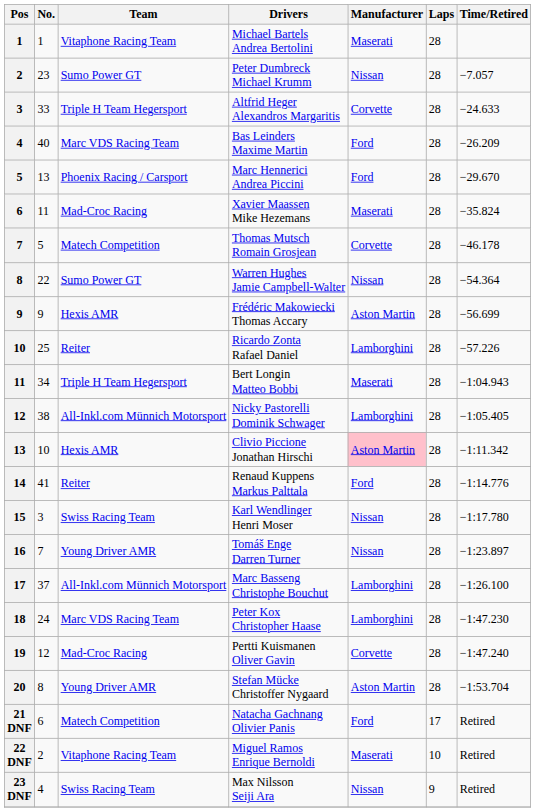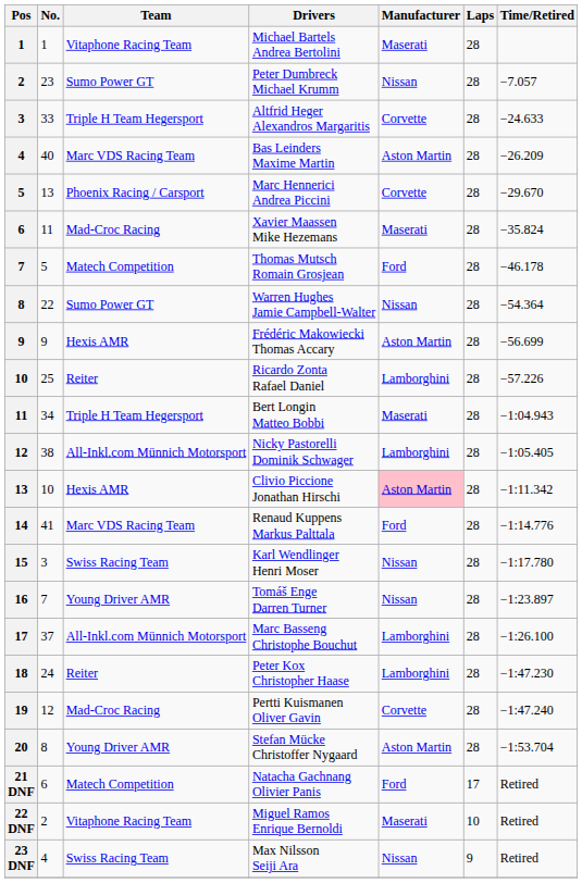 <table class="wikitable" style="font-size: 95%;">
 <tr>
 <th>Pos</th>
 <th>No.</th>
 <th>Team</th>
 <th>Drivers</th>
 <th>Manufacturer</th>
 <th>Laps</th>
 <th>Time/Retired</th>
 </tr>
 <tr>
 <th>1</th>
 <td>1</td>
 <td> <a href='#'>Vitaphone Racing Team</a></td>
 <td> <a href='#'>Michael Bartels</a><br> <a href='#'>Andrea Bertolini</a></td>
 <td><a href='#'>Maserati</a></td>
 <td>28</td>
 <td></td>
 </tr>
 <tr>
 <th>2</th>
 <td>23</td>
 <td> <a href='#'>Sumo Power GT</a></td>
 <td> <a href='#'>Peter Dumbreck</a><br> <a href='#'>Michael Krumm</a></td>
 <td><a href='#'>Nissan</a></td>
 <td>28</td>
 <td>−7.057</td>
 </tr>
 <tr>
 <th>3</th>
 <td>33</td>
 <td> <a href='#'>Triple H Team Hegersport</a></td>
 <td> <a href='#'>Altfrid Heger</a><br> <a href='#'>Alexandros Margaritis</a></td>
 <td><a href='#'>Corvette</a></td>
 <td>28</td>
 <td>−24.633</td>
 </tr>
 <tr>
 <th>4</th>
 <td>40</td>
 <td> <a href='#'>Marc VDS Racing Team</a></td>
 <td> <a href='#'>Bas Leinders</a><br> <a href='#'>Maxime Martin</a></td>
-<td><a href='#'>Ford</a></td>
+<td><a href='#'>Aston Martin</a></td>
 <td>28</td>
 <td>−26.209</td>
 </tr>
 <tr>
 <th>5</th>
 <td>13</td>
 <td> <a href='#'>Phoenix Racing / Carsport</a></td>
 <td> <a href='#'>Marc Hennerici</a><br> <a href='#'>Andrea Piccini</a></td>
-<td><a href='#'>Ford</a></td>
+<td><a href='#'>Corvette</a></td>
 <td>28</td>
 <td>−29.670</td>
 </tr>
 <tr>
 <th>6</th>
 <td>11</td>
 <td> <a href='#'>Mad-Croc Racing</a></td>
 <td> <a href='#'>Xavier Maassen</a><br> Mike Hezemans</td>
 <td><a href='#'>Maserati</a></td>
 <td>28</td>
 <td>−35.824</td>
 </tr>
 <tr>
 <th>7</th>
 <td>5</td>
 <td> <a href='#'>Matech Competition</a></td>
 <td> <a href='#'>Thomas Mutsch</a><br> <a href='#'>Romain Grosjean</a></td>
-<td><a href='#'>Corvette</a></td>
+<td><a href='#'>Ford</a></td>
 <td>28</td>
 <td>−46.178</td>
 </tr>
 <tr>
 <th>8</th>
 <td>22</td>
 <td> <a href='#'>Sumo Power GT</a></td>
 <td> <a href='#'>Warren Hughes</a><br> <a href='#'>Jamie Campbell-Walter</a></td>
 <td><a href='#'>Nissan</a></td>
 <td>28</td>
 <td>−54.364</td>
 </tr>
 <tr>
 <th>9</th>
 <td>9</td>
 <td> <a href='#'>Hexis AMR</a></td>
 <td> <a href='#'>Frédéric Makowiecki</a><br> Thomas Accary</td>
 <td><a href='#'>Aston Martin</a></td>
 <td>28</td>
 <td>−56.699</td>
 </tr>
 <tr>
 <th>10</th>
 <td>25</td>
 <td> <a href='#'>Reiter</a></td>
 <td> <a href='#'>Ricardo Zonta</a><br> Rafael Daniel</td>
 <td><a href='#'>Lamborghini</a></td>
 <td>28</td>
 <td>−57.226</td>
 </tr>
 <tr>
 <th>11</th>
 <td>34</td>
 <td> <a href='#'>Triple H Team Hegersport</a></td>
 <td> Bert Longin<br> <a href='#'>Matteo Bobbi</a></td>
 <td><a href='#'>Maserati</a></td>
 <td>28</td>
 <td>−1:04.943</td>
 </tr>
 <tr>
 <th>12</th>
 <td>38</td>
 <td> <a href='#'>All-Inkl.com Münnich Motorsport</a></td>
 <td> <a href='#'>Nicky Pastorelli</a><br> <a href='#'>Dominik Schwager</a></td>
 <td><a href='#'>Lamborghini</a></td>
 <td>28</td>
 <td>−1:05.405</td>
 </tr>
 <tr>
 <th>13</th>
 <td>10</td>
 <td> <a href='#'>Hexis AMR</a></td>
 <td> <a href='#'>Clivio Piccione</a><br> Jonathan Hirschi</td>
 <td style="background: pink;"><a href='#'>Aston Martin</a></td>
 <td>28</td>
 <td>−1:11.342</td>
 </tr>
 <tr>
 <th>14</th>
 <td>41</td>
-<td> <a href='#'>Reiter</a></td>
+<td> <a href='#'>Marc VDS Racing Team</a></td>
 <td> Renaud Kuppens<br> <a href='#'>Markus Palttala</a></td>
 <td><a href='#'>Ford</a></td>
 <td>28</td>
 <td>−1:14.776</td>
 </tr>
 <tr>
 <th>15</th>
 <td>3</td>
 <td> <a href='#'>Swiss Racing Team</a></td>
 <td> <a href='#'>Karl Wendlinger</a><br> Henri Moser</td>
 <td><a href='#'>Nissan</a></td>
 <td>28</td>
 <td>−1:17.780</td>
 </tr>
 <tr>
 <th>16</th>
 <td>7</td>
 <td> <a href='#'>Young Driver AMR</a></td>
 <td> <a href='#'>Tomáš Enge</a><br> <a href='#'>Darren Turner</a></td>
 <td><a href='#'>Nissan</a></td>
 <td>28</td>
 <td>−1:23.897</td>
 </tr>
 <tr>
 <th>17</th>
 <td>37</td>
 <td> <a href='#'>All-Inkl.com Münnich Motorsport</a></td>
 <td> <a href='#'>Marc Basseng</a><br> <a href='#'>Christophe Bouchut</a></td>
 <td><a href='#'>Lamborghini</a></td>
 <td>28</td>
 <td>−1:26.100</td>
 </tr>
 <tr>
 <th>18</th>
 <td>24</td>
-<td> <a href='#'>Marc VDS Racing Team</a></td>
+<td> <a href='#'>Reiter</a></td>
 <td> <a href='#'>Peter Kox</a><br> <a href='#'>Christopher Haase</a></td>
 <td><a href='#'>Lamborghini</a></td>
 <td>28</td>
 <td>−1:47.230</td>
 </tr>
 <tr>
 <th>19</th>
 <td>12</td>
 <td> <a href='#'>Mad-Croc Racing</a></td>
 <td> Pertti Kuismanen<br> <a href='#'>Oliver Gavin</a></td>
 <td><a href='#'>Corvette</a></td>
 <td>28</td>
 <td>−1:47.240</td>
 </tr>
 <tr>
 <th>20</th>
 <td>8</td>
 <td> <a href='#'>Young Driver AMR</a></td>
 <td> <a href='#'>Stefan Mücke</a><br> Christoffer Nygaard</td>
 <td><a href='#'>Aston Martin</a></td>
 <td>28</td>
 <td>−1:53.704</td>
 </tr>
 <tr>
 <th>21<br>DNF</th>
 <td>6</td>
 <td> <a href='#'>Matech Competition</a></td>
 <td> <a href='#'>Natacha Gachnang</a><br> <a href='#'>Olivier Panis</a></td>
 <td><a href='#'>Ford</a></td>
 <td>17</td>
 <td>Retired</td>
 </tr>
 <tr>
 <th>22<br>DNF</th>
 <td>2</td>
 <td> <a href='#'>Vitaphone Racing Team</a></td>
 <td> <a href='#'>Miguel Ramos</a><br> <a href='#'>Enrique Bernoldi</a></td>
 <td><a href='#'>Maserati</a></td>
 <td>10</td>
 <td>Retired</td>
 </tr>
 <tr>
 <th>23<br>DNF</th>
 <td>4</td>
 <td> <a href='#'>Swiss Racing Team</a></td>
 <td> Max Nilsson<br> <a href='#'>Seiji Ara</a></td>
 <td><a href='#'>Nissan</a></td>
 <td>9</td>
 <td>Retired</td>
 </tr>
 <tr>
 </tr>
 </table>
